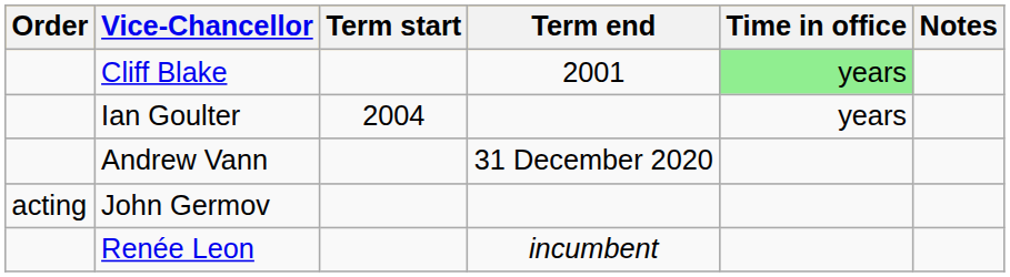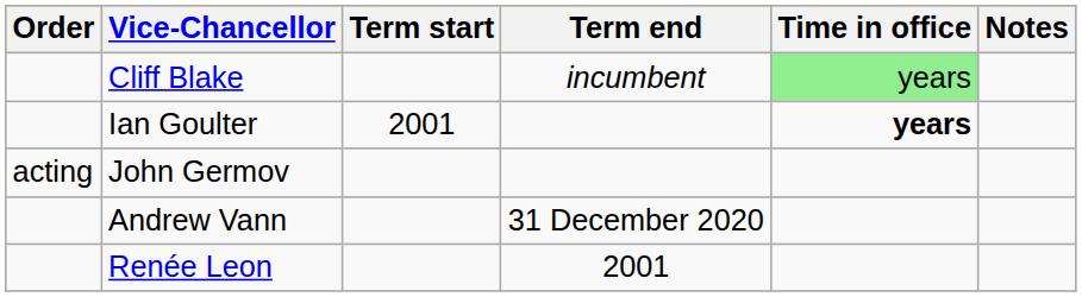 <table class="wikitable">
 <tr style="background:#fc3;">
 <th>Order</th>
 <th><a href='#'>Vice-Chancellor</a></th>
 <th>Term start</th>
 <th>Term end</th>
 <th>Time in office</th>
 <th>Notes</th>
 </tr>
 <tr>
 <td align=center></td>
 <td><a href='#'>Cliff Blake</a> </td>
 <td align=center></td>
-<td align=center>2001</td>
+<td align=center><em>incumbent</em></td>
 <td align=right style="background: lightgreen;"> years</td>
 <td></td>
 </tr>
 <tr>
 <td align=center></td>
 <td>Ian Goulter </td>
-<td align="center">2004</td>
+<td align="center">2001</td>
 <td align=center></td>
-<td align=right> years</td>
-<td></td>
-</tr>
-<tr>
-<td align=center></td>
-<td>Andrew Vann</td>
-<td align="center"></td>
-<td align="center">31 December 2020</td>
-<td align="right"></td>
+<td align=right><strong> years</strong></td>
 <td></td>
 </tr>
 <tr>
 <td>acting</td>
 <td>John Germov</td>
 <td align="center"></td>
 <td align="center"></td>
 <td align="right"></td>
 <td></td>
 </tr>
 <tr>
 <td align=center></td>
+<td>Andrew Vann</td>
+<td align="center"></td>
+<td align="center">31 December 2020</td>
+<td align="right"></td>
+<td></td>
+</tr>
+<tr>
+<td align=center></td>
 <td><a href='#'>Renée Leon</a></td>
 <td align="center"></td>
-<td align=center><em>incumbent</em></td>
+<td align=center>2001</td>
 <td align="right"></td>
 <td></td>
 </tr>
 </table>
